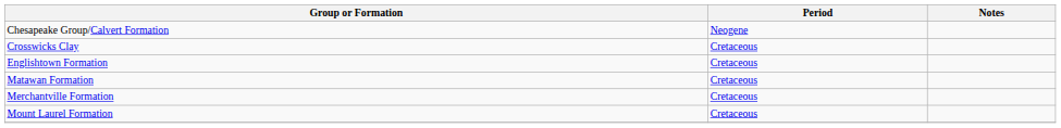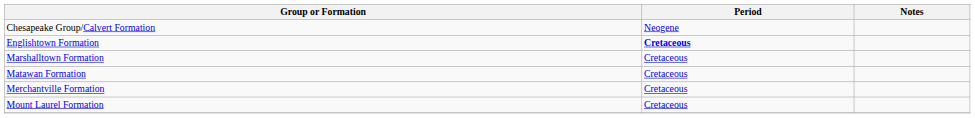 <table class="wikitable sortable" style="width: 100%;">
 <tr>
 <th>Group or Formation</th>
 <th>Period</th>
 <th class="unsortable">Notes</th>
 </tr>
 <tr>
 <td>Chesapeake Group/<a href='#'>Calvert Formation</a></td>
 <td><a href='#'>Neogene</a></td>
 <td></td>
 </tr>
 <tr>
-<td><a href='#'>Crosswicks Clay</a></td>
-<td><a href='#'>Cretaceous</a></td>
+<td><a href='#'>Englishtown Formation</a></td>
+<td><strong><a href='#'>Cretaceous</a></strong></td>
 <td></td>
 </tr>
 <tr>
-<td><a href='#'>Englishtown Formation</a></td>
+<td><a href='#'>Marshalltown Formation</a></td>
 <td><a href='#'>Cretaceous</a></td>
 <td></td>
 </tr>
 <tr>
 <td><a href='#'>Matawan Formation</a></td>
 <td><a href='#'>Cretaceous</a></td>
 <td></td>
 </tr>
 <tr>
 <td><a href='#'>Merchantville Formation</a></td>
 <td><a href='#'>Cretaceous</a></td>
 <td></td>
 </tr>
 <tr>
 <td><a href='#'>Mount Laurel Formation</a></td>
 <td><a href='#'>Cretaceous</a></td>
 <td></td>
 </tr>
 <tr>
 </tr>
 </table>
